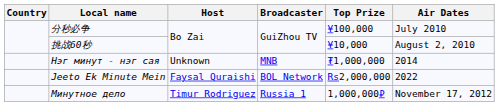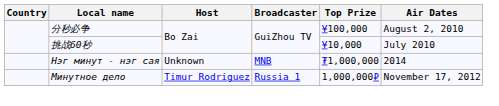 <table class="wikitable" style="line-height:16px; background:#F8F8FF;">
 <tr>
 <th>Country</th>
 <th>Local name</th>
 <th>Host</th>
 <th>Broadcaster</th>
 <th>Top Prize</th>
 <th>Air Dates</th>
 </tr>
 <tr>
 <td rowspan="2"></td>
 <td><em>分秒必争</em><br></td>
 <td rowspan="2">Bo Zai</td>
 <td rowspan="2">GuiZhou TV</td>
 <td><a href='#'>¥</a>100,000</td>
-<td>July 2010</td>
+<td>August 2, 2010</td>
 </tr>
 <tr>
 <td><em>挑战60秒</em><br></td>
 <td><a href='#'>¥</a>10,000</td>
-<td>August 2, 2010</td>
+<td>July 2010</td>
 </tr>
 <tr>
 <td></td>
 <td><em>Нэг минут - нэг сая</em><br></td>
 <td>Unknown</td>
 <td><a href='#'>MNB</a></td>
 <td><a href='#'>₮</a>1,000,000</td>
 <td>2014</td>
 </tr>
 <tr>
 <td></td>
-<td><em>Jeeto Ek Minute Mein</em></td>
-<td><a href='#'>Faysal Quraishi</a></td>
-<td><a href='#'>BOL Network</a></td>
-<td><a href='#'>Rs</a>2,000,000</td>
-<td>2022</td>
-</tr>
-<tr>
-<td></td>
 <td><em>Минутное дело</em><br></td>
 <td><a href='#'>Timur Rodriguez</a></td>
 <td><a href='#'>Russia 1</a></td>
 <td>1,000,000<a href='#'>₽</a></td>
 <td>November 17, 2012</td>
 </tr>
 </table>
